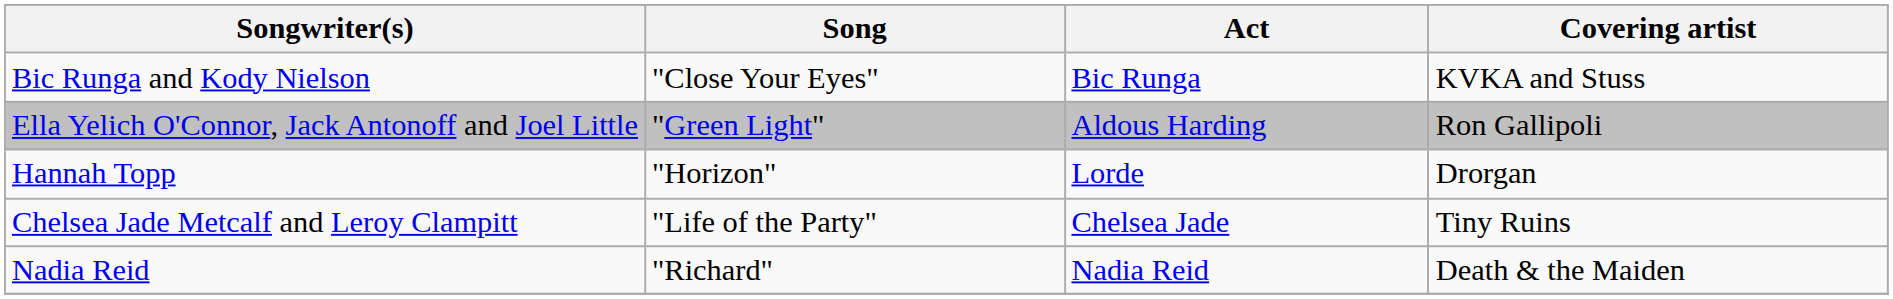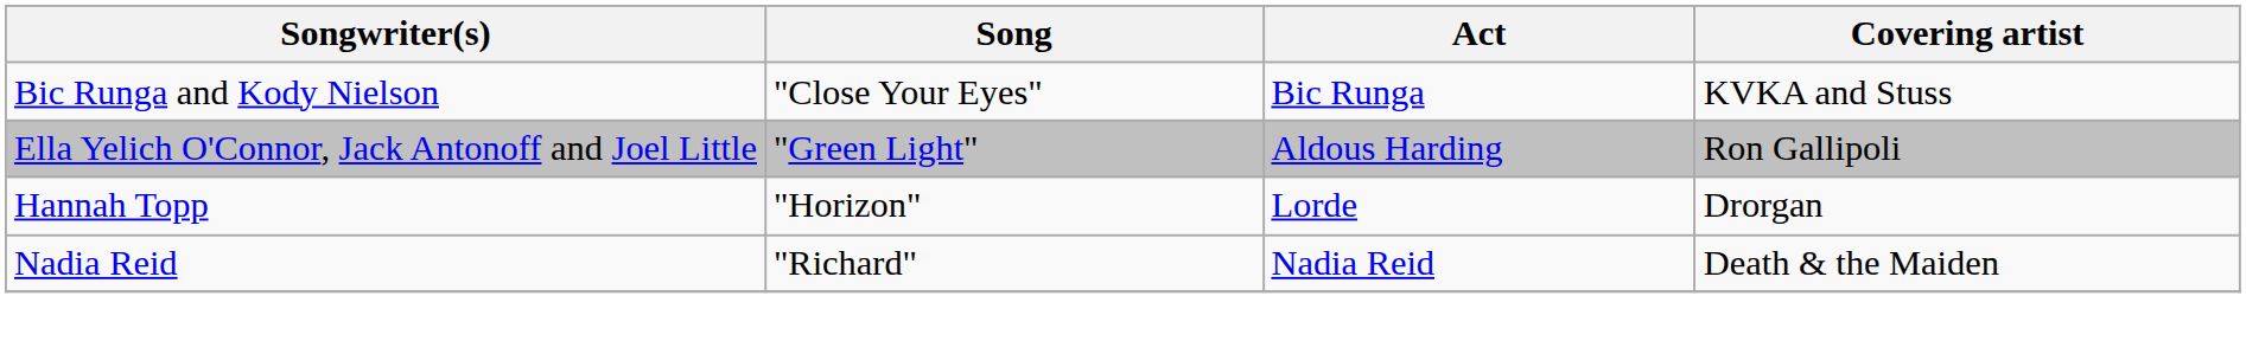 <table class="wikitable">
 <tr>
 <th width="34%">Songwriter(s)</th>
 <th>Song</th>
 <th>Act</th>
 <th>Covering artist</th>
 </tr>
 <tr>
 <td><a href='#'>Bic Runga</a> and <a href='#'>Kody Nielson</a></td>
 <td>"Close Your Eyes"</td>
 <td><a href='#'>Bic Runga</a></td>
 <td>KVKA and Stuss</td>
 </tr>
 <tr bgcolor="silver">
 <td><a href='#'>Ella Yelich O'Connor</a>, <a href='#'>Jack Antonoff</a> and <a href='#'>Joel Little</a></td>
 <td>"<a href='#'>Green Light</a>"</td>
 <td><a href='#'>Aldous Harding</a></td>
 <td>Ron Gallipoli</td>
 </tr>
 <tr>
 <td><a href='#'>Hannah Topp</a></td>
 <td>"Horizon"</td>
 <td><a href='#'>Lorde</a></td>
 <td>Drorgan</td>
 </tr>
 <tr>
-<td><a href='#'>Chelsea Jade Metcalf</a> and <a href='#'>Leroy Clampitt</a></td>
-<td>"Life of the Party"</td>
-<td><a href='#'>Chelsea Jade</a></td>
-<td>Tiny Ruins</td>
-</tr>
-<tr>
 <td><a href='#'>Nadia Reid</a></td>
 <td>"Richard"</td>
 <td><a href='#'>Nadia Reid</a></td>
 <td>Death & the Maiden</td>
 </tr>
 <tr>
 </tr>
 </table>
